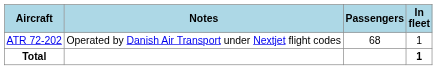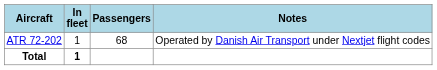 <table class="toccolours" border="1" cellpadding="3" style="border-collapse:collapse">
 <tr style="background:lightblue;">
 <th>Aircraft</th>
+<th style="width:25px;">In fleet</th>
+<th>Passengers</th>
 <th>Notes</th>
-<th>Passengers</th>
-<th style="width:25px;">In fleet</th>
 </tr>
 <tr>
 <td><a href='#'>ATR 72-202</a></td>
+<td align=center>1</td>
+<td align=center>68</td>
 <td align="center">Operated by <a href='#'>Danish Air Transport</a> under <a href='#'>Nextjet</a> flight codes</td>
-<td align=center>68</td>
-<td align=center>1</td>
 </tr>
 <tr>
 <td align="center"><strong>Total</strong></td>
+<td align="center"><strong>1</strong></td>
+<td align="center"></td>
 <td></td>
-<td align="center"></td>
-<td align="center"><strong>1</strong></td>
 </tr>
 </table>
